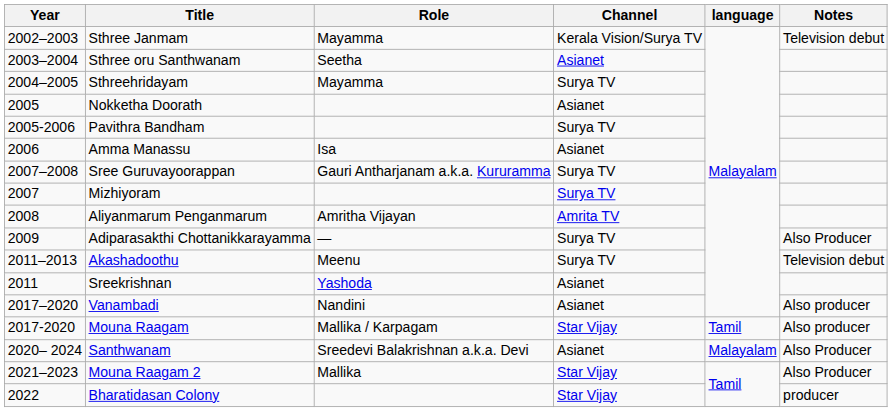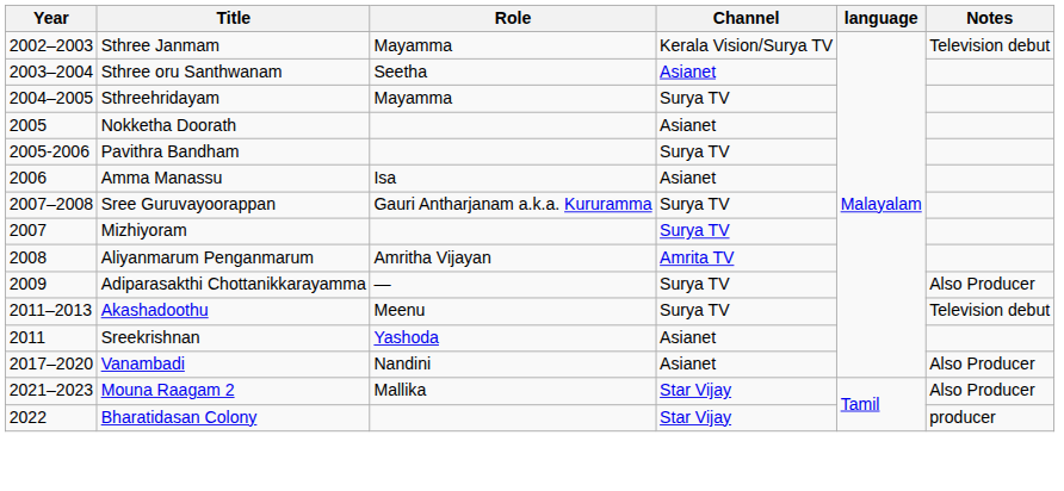 <table class="wikitable sortable">
 <tr>
 <th scope="col">Year</th>
 <th scope="col">Title</th>
 <th scope="col">Role</th>
 <th scope="col">Channel</th>
 <th scope="col">language</th>
 <th scope="col" class="unsortable">Notes</th>
 </tr>
 <tr>
 <td>2002–2003</td>
 <td>Sthree Janmam</td>
 <td>Mayamma</td>
 <td>Kerala Vision/Surya TV</td>
 <td Rowspan=13><a href='#'>Malayalam</a></td>
 <td>Television debut</td>
 </tr>
 <tr>
 <td>2003–2004</td>
 <td>Sthree oru Santhwanam</td>
 <td>Seetha</td>
 <td><a href='#'>Asianet</a></td>
 <td></td>
 </tr>
 <tr>
 <td>2004–2005</td>
 <td>Sthreehridayam</td>
 <td>Mayamma</td>
 <td>Surya TV</td>
 <td></td>
 </tr>
 <tr>
 <td>2005</td>
 <td>Nokketha Doorath</td>
 <td></td>
 <td>Asianet</td>
 <td></td>
 </tr>
 <tr>
 <td>2005-2006</td>
 <td>Pavithra Bandham</td>
 <td></td>
 <td>Surya TV</td>
 <td></td>
 </tr>
 <tr>
 <td>2006</td>
 <td>Amma Manassu</td>
 <td>Isa</td>
 <td>Asianet</td>
 <td></td>
 </tr>
 <tr>
 <td>2007–2008</td>
 <td>Sree Guruvayoorappan</td>
 <td>Gauri Antharjanam a.k.a. <a href='#'>Kururamma</a></td>
 <td>Surya TV</td>
 <td></td>
 </tr>
 <tr>
 <td>2007</td>
 <td>Mizhiyoram</td>
 <td></td>
 <td><a href='#'>Surya TV</a></td>
 <td></td>
 </tr>
 <tr>
 <td>2008</td>
 <td>Aliyanmarum Penganmarum</td>
 <td>Amritha Vijayan</td>
 <td><a href='#'>Amrita TV</a></td>
 <td></td>
 </tr>
 <tr>
 <td>2009</td>
 <td>Adiparasakthi Chottanikkarayamma</td>
 <td>—</td>
 <td>Surya TV</td>
 <td>Also Producer</td>
 </tr>
 <tr>
 <td>2011–2013</td>
 <td><a href='#'>Akashadoothu</a></td>
 <td>Meenu</td>
 <td>Surya TV</td>
 <td>Television debut</td>
 </tr>
 <tr>
 <td>2011</td>
 <td>Sreekrishnan</td>
 <td><a href='#'>Yashoda</a></td>
 <td>Asianet</td>
 <td></td>
 </tr>
 <tr>
 <td>2017–2020</td>
 <td><a href='#'>Vanambadi</a></td>
 <td>Nandini</td>
 <td>Asianet</td>
-<td>Also producer</td>
-</tr>
-<tr>
-<td>2017-2020</td>
-<td><a href='#'>Mouna Raagam</a></td>
-<td>Mallika / Karpagam</td>
-<td><a href='#'>Star Vijay</a></td>
-<td><a href='#'>Tamil</a></td>
-<td>Also producer</td>
-</tr>
-<tr>
-<td>2020– 2024</td>
-<td><a href='#'>Santhwanam</a></td>
-<td>Sreedevi Balakrishnan a.k.a. Devi</td>
-<td>Asianet</td>
-<td><a href='#'>Malayalam</a></td>
 <td>Also Producer</td>
 </tr>
 <tr>
 <td>2021–2023</td>
 <td><a href='#'>Mouna Raagam 2</a></td>
 <td>Mallika</td>
 <td><a href='#'>Star Vijay</a></td>
 <td rowspan=2><a href='#'>Tamil</a></td>
 <td>Also Producer</td>
 </tr>
 <tr>
 <td>2022</td>
 <td><a href='#'>Bharatidasan Colony</a></td>
 <td></td>
 <td><a href='#'>Star Vijay</a></td>
 <td>producer</td>
 </tr>
 </table>
